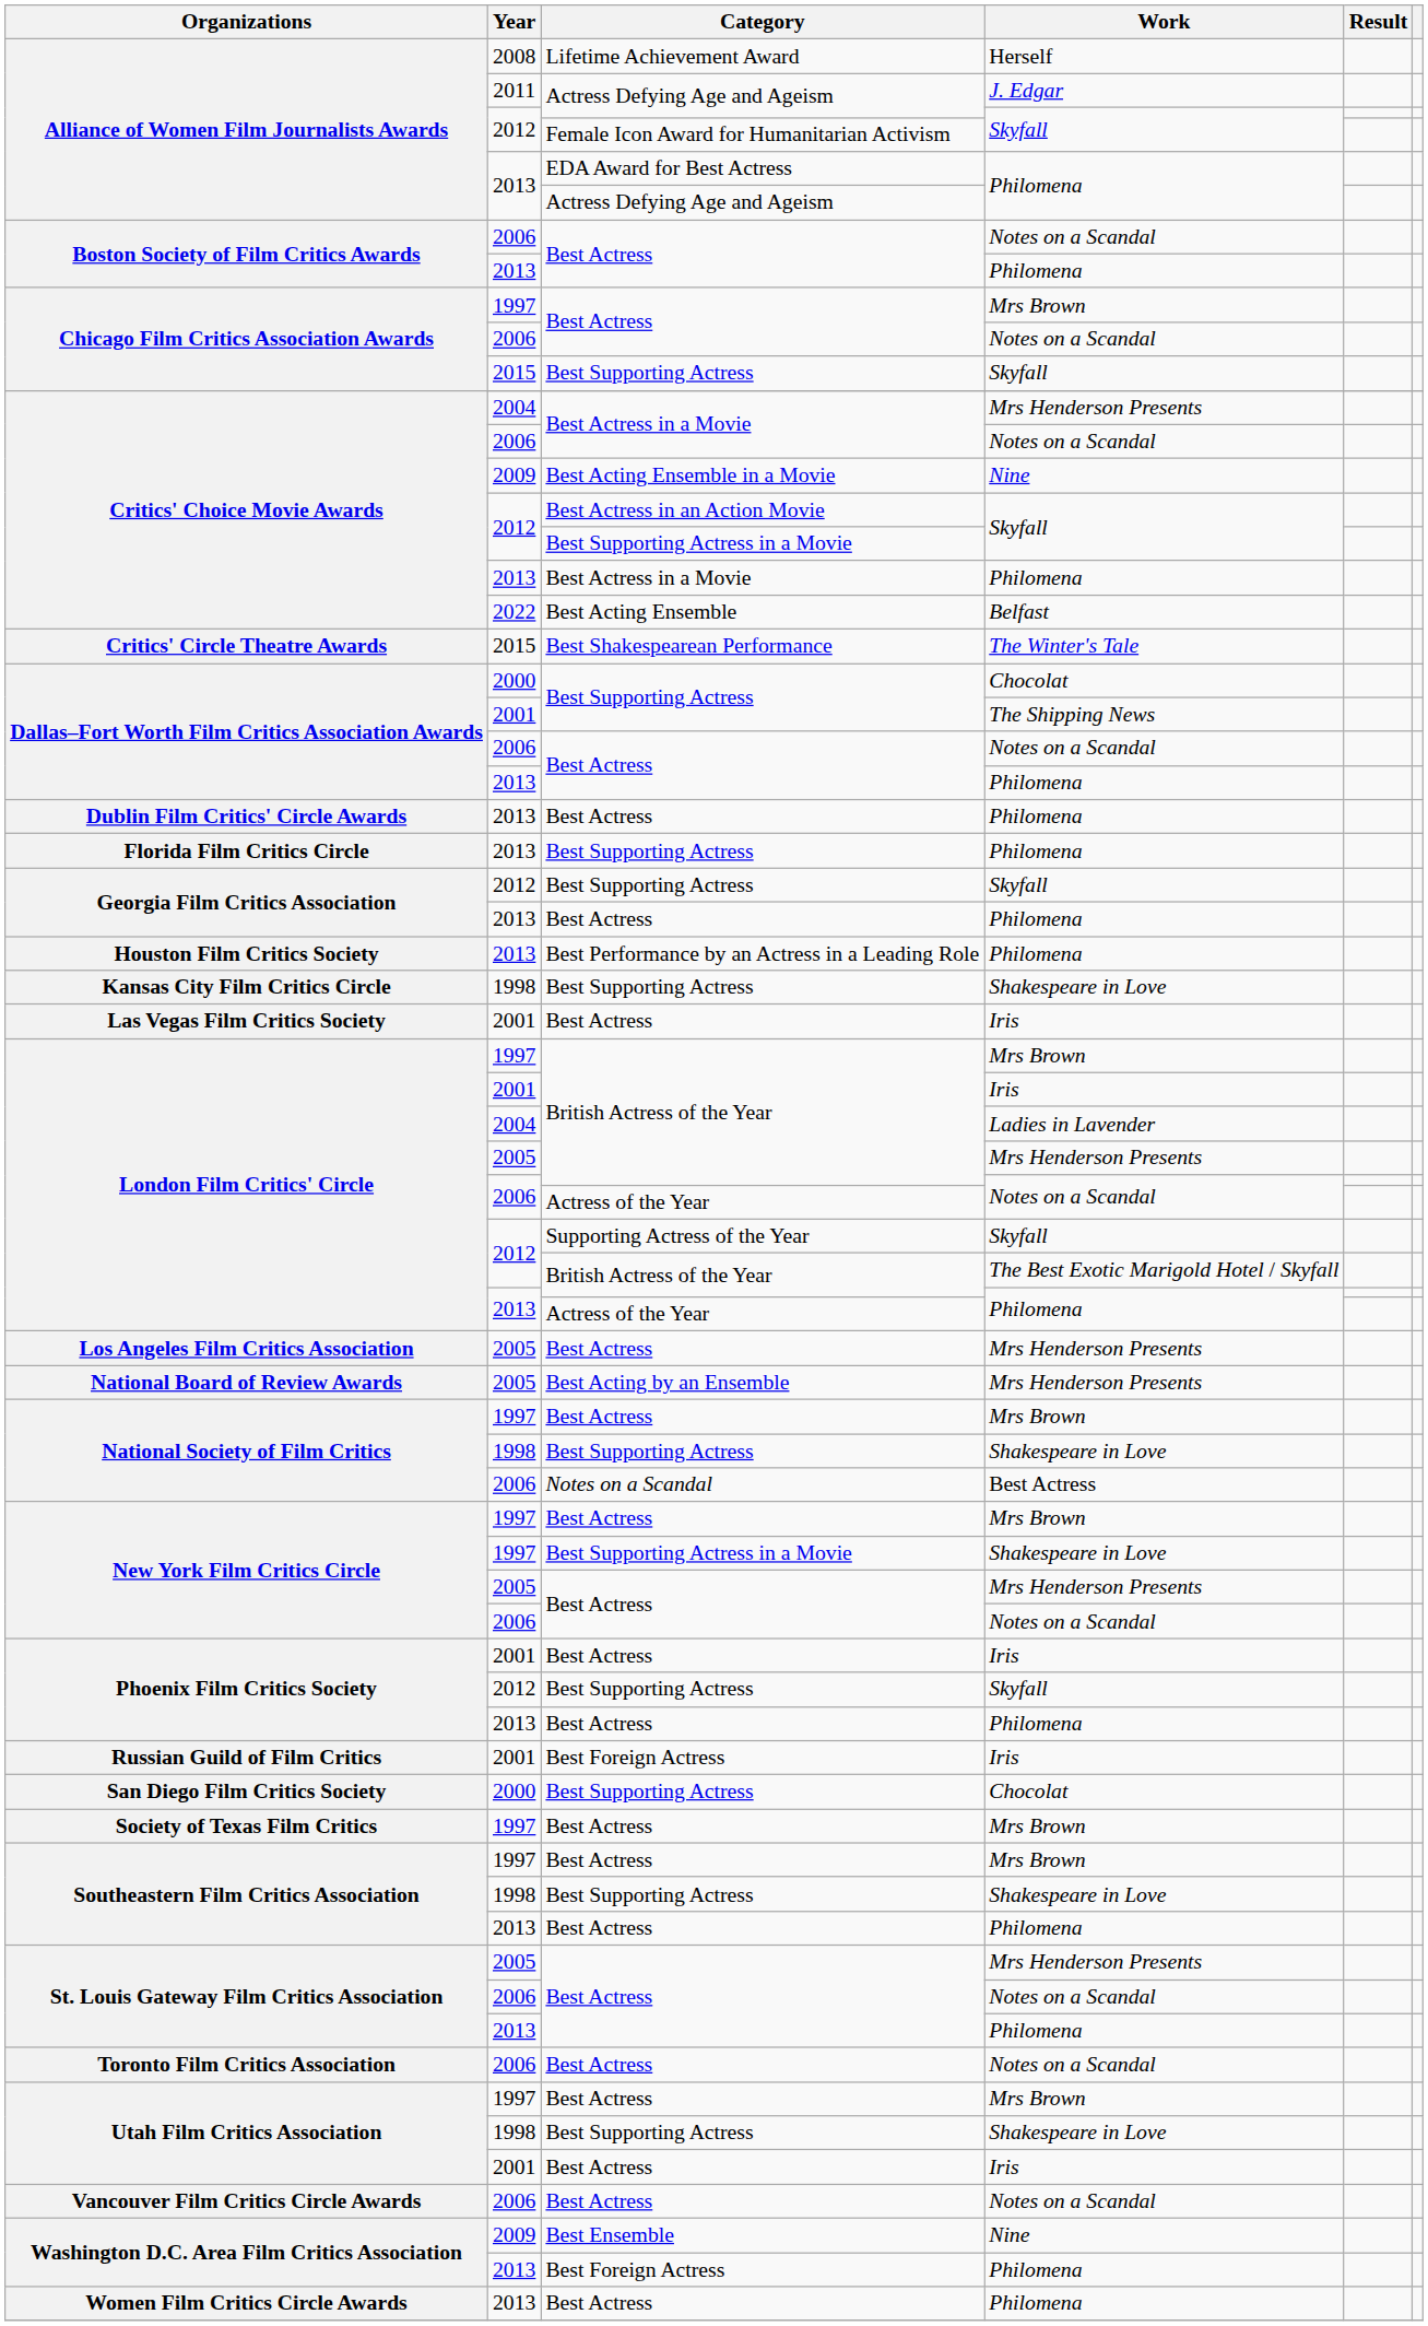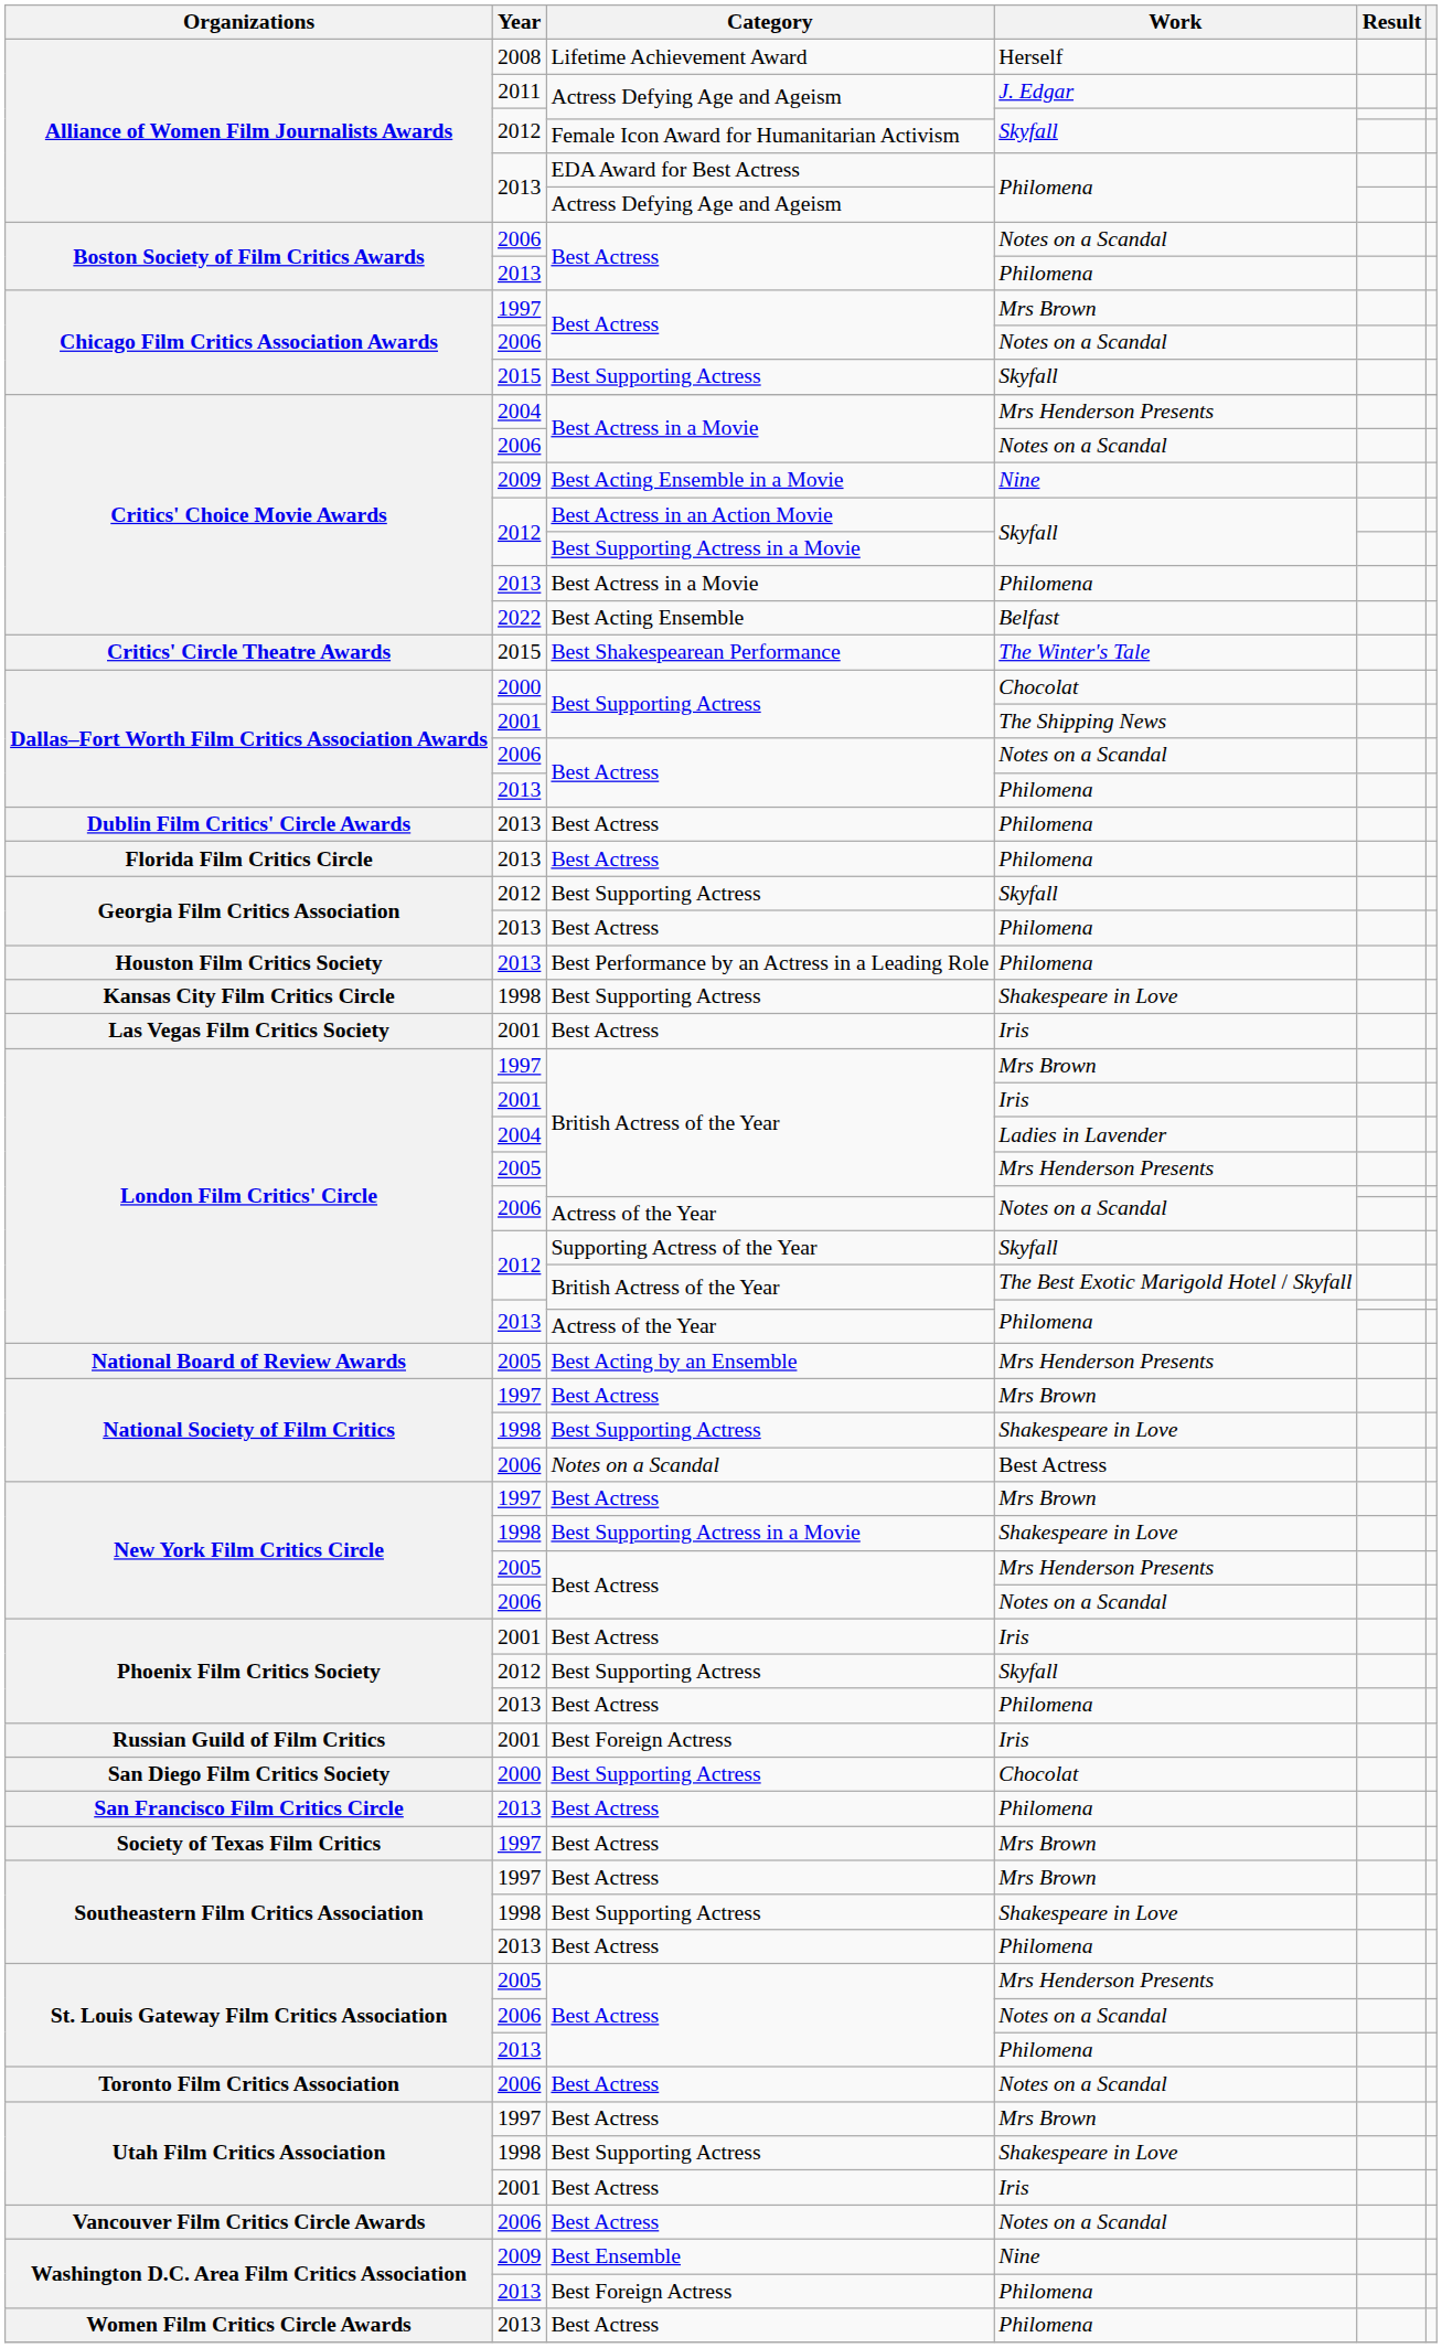 <table class= "wikitable plainrowheaders sortable">
 <tr>
 <th>Organizations</th>
 <th scope="col">Year</th>
 <th scope="col">Category</th>
 <th scope="col">Work</th>
 <th scope="col">Result</th>
 <th scope="col" class="unsortable"></th>
 </tr>
 <tr>
 <th scope="row" rowspan="6"><a href='#'>Alliance of Women Film Journalists Awards</a></th>
 <td style="text-align:center;">2008</td>
 <td>Lifetime Achievement Award</td>
 <td>Herself</td>
 <td></td>
 <td></td>
 </tr>
 <tr>
 <td style="text-align:center;">2011</td>
 <td rowspan=2>Actress Defying Age and Ageism</td>
 <td><em><a href='#'>J. Edgar</a></em></td>
 <td></td>
 <td></td>
 </tr>
 <tr>
 <td style="text-align:center;", rowspan=2>2012</td>
 <td rowspan=2><em><a href='#'>Skyfall</a></em></td>
 <td></td>
 <td></td>
 </tr>
 <tr>
 <td>Female Icon Award for Humanitarian Activism</td>
 <td></td>
 <td></td>
 </tr>
 <tr>
 <td style="text-align:center;", rowspan=2>2013</td>
 <td>EDA Award for Best Actress</td>
 <td rowspan=2><em>Philomena</em></td>
 <td></td>
 <td></td>
 </tr>
 <tr>
 <td>Actress Defying Age and Ageism</td>
 <td></td>
 <td></td>
 </tr>
 <tr>
 <th scope="row" rowspan="2"><a href='#'>Boston Society of Film Critics Awards</a></th>
 <td style="text-align:center;"><a href='#'>2006</a></td>
 <td rowspan=2><a href='#'>Best Actress</a></td>
 <td><em>Notes on a Scandal</em></td>
 <td></td>
 <td></td>
 </tr>
 <tr>
 <td style="text-align:center;"><a href='#'>2013</a></td>
 <td><em>Philomena</em></td>
 <td></td>
 <td></td>
 </tr>
 <tr>
 <th scope="row" rowspan="3"><a href='#'>Chicago Film Critics Association Awards</a></th>
 <td style="text-align:center;"><a href='#'>1997</a></td>
 <td rowspan=2><a href='#'>Best Actress</a></td>
 <td><em>Mrs Brown</em></td>
 <td></td>
 <td></td>
 </tr>
 <tr>
 <td style="text-align:center;"><a href='#'>2006</a></td>
 <td><em>Notes on a Scandal</em></td>
 <td></td>
 <td></td>
 </tr>
 <tr>
 <td style="text-align:center;"><a href='#'>2015</a></td>
 <td><a href='#'>Best Supporting Actress</a></td>
 <td><em>Skyfall</em></td>
 <td></td>
 <td></td>
 </tr>
 <tr>
 <th scope="row" rowspan="8"><a href='#'>Critics' Choice Movie Awards</a></th>
 </tr>
 <tr>
 <td style="text-align:center;"><a href='#'>2004</a></td>
 <td rowspan=2><a href='#'>Best Actress in a Movie</a></td>
 <td><em>Mrs Henderson Presents</em></td>
 <td></td>
 <td style="text-align:center;"></td>
 </tr>
 <tr>
 <td style="text-align:center;"><a href='#'>2006</a></td>
 <td><em>Notes on a Scandal</em></td>
 <td></td>
 <td style="text-align:center;"></td>
 </tr>
 <tr>
 <td style="text-align:center;"><a href='#'>2009</a></td>
 <td><a href='#'>Best Acting Ensemble in a Movie</a> </td>
 <td><em><a href='#'>Nine</a></em></td>
 <td></td>
 <td style="text-align:center;"></td>
 </tr>
 <tr>
 <td style="text-align:center;", rowspan=2><a href='#'>2012</a></td>
 <td><a href='#'>Best Actress in an Action Movie</a></td>
 <td rowspan=2><em>Skyfall</em></td>
 <td></td>
 <td style="text-align:center;"></td>
 </tr>
 <tr>
 <td><a href='#'>Best Supporting Actress in a Movie</a></td>
 <td></td>
 <td></td>
 </tr>
 <tr>
 <td style="text-align:center;"><a href='#'>2013</a></td>
 <td>Best Actress in a Movie</td>
 <td><em>Philomena</em></td>
 <td></td>
 <td style="text-align:center;"></td>
 </tr>
 <tr>
 <td style="text-align:center;"><a href='#'>2022</a></td>
 <td>Best Acting Ensemble</td>
 <td><em>Belfast</em></td>
 <td></td>
 <td style="text-align:center;"></td>
 </tr>
 <tr>
 <th scope="row" rowspan="1"><a href='#'>Critics' Circle Theatre Awards</a></th>
 <td>2015</td>
 <td><a href='#'>Best Shakespearean Performance</a></td>
 <td><em><a href='#'>The Winter's Tale</a></em></td>
 <td></td>
 <td></td>
 </tr>
 <tr>
 <th scope="row" rowspan="4"><a href='#'>Dallas–Fort Worth Film Critics Association Awards</a></th>
 <td style="text-align:center;"><a href='#'>2000</a></td>
 <td rowspan=2><a href='#'>Best Supporting Actress</a></td>
 <td><em>Chocolat</em></td>
 <td></td>
 <td></td>
 </tr>
 <tr>
 <td style="text-align:center;"><a href='#'>2001</a></td>
 <td><em>The Shipping News</em></td>
 <td></td>
 <td></td>
 </tr>
 <tr>
 <td style="text-align:center;"><a href='#'>2006</a></td>
 <td rowspan=2><a href='#'>Best Actress</a></td>
 <td><em>Notes on a Scandal</em></td>
 <td></td>
 <td></td>
 </tr>
 <tr>
 <td style="text-align:center;"><a href='#'>2013</a></td>
 <td><em>Philomena</em></td>
 <td></td>
 <td></td>
 </tr>
 <tr>
 <th scope="row" rowspan="1"><a href='#'>Dublin Film Critics' Circle Awards</a></th>
 <td style="text-align:center;">2013</td>
 <td>Best Actress</td>
 <td><em>Philomena</em></td>
 <td></td>
 <td></td>
 </tr>
 <tr>
 <th scope="row" rowspan="1">Florida Film Critics Circle</th>
 <td style="text-align:center;">2013</td>
-<td><a href='#'>Best Supporting Actress</a></td>
+<td><a href='#'>Best Actress</a></td>
 <td><em>Philomena</em></td>
 <td></td>
 <td></td>
 </tr>
 <tr>
 <th scope="row" rowspan="2">Georgia Film Critics Association</th>
 <td style="text-align:center;">2012</td>
 <td>Best Supporting Actress</td>
 <td><em>Skyfall</em></td>
 <td></td>
 <td></td>
 </tr>
 <tr>
 <td style="text-align:center;">2013</td>
 <td>Best Actress</td>
 <td><em>Philomena</em></td>
 <td></td>
 <td></td>
 </tr>
 <tr>
 <th scope="row" rowspan="1">Houston Film Critics Society</th>
 <td style="text-align:center;"><a href='#'>2013</a></td>
 <td>Best Performance by an Actress in a Leading Role</td>
 <td><em>Philomena</em></td>
 <td></td>
 <td></td>
 </tr>
 <tr>
 <th scope="row" rowspan="1">Kansas City Film Critics Circle</th>
 <td style="text-align:center;">1998</td>
 <td>Best Supporting Actress</td>
 <td><em>Shakespeare in Love</em></td>
 <td></td>
 <td></td>
 </tr>
 <tr>
 <th scope="row" rowspan="1">Las Vegas Film Critics Society</th>
 <td style="text-align:center;">2001</td>
 <td>Best Actress</td>
 <td><em>Iris</em></td>
 <td></td>
 <td></td>
 </tr>
 <tr>
 <th scope="row" rowspan="10"><a href='#'>London Film Critics' Circle</a></th>
 <td style="text-align:center;"><a href='#'>1997</a></td>
 <td rowspan=5>British Actress of the Year</td>
 <td><em>Mrs Brown</em></td>
 <td></td>
 <td></td>
 </tr>
 <tr>
 <td style="text-align:center;"><a href='#'>2001</a></td>
 <td><em>Iris</em></td>
 <td></td>
 <td></td>
 </tr>
 <tr>
 <td style="text-align:center;"><a href='#'>2004</a></td>
 <td><em>Ladies in Lavender</em></td>
 <td></td>
 <td></td>
 </tr>
 <tr>
 <td style="text-align:center;"><a href='#'>2005</a></td>
 <td><em>Mrs Henderson Presents</em></td>
 <td></td>
 <td></td>
 </tr>
 <tr>
 <td style="text-align:center;", rowspan=2><a href='#'>2006</a></td>
 <td rowspan=2><em>Notes on a Scandal</em></td>
 <td></td>
 <td></td>
 </tr>
 <tr>
 <td>Actress of the Year</td>
 <td></td>
 <td></td>
 </tr>
 <tr>
 <td style="text-align:center;", rowspan=2><a href='#'>2012</a></td>
 <td>Supporting Actress of the Year</td>
 <td><em>Skyfall</em></td>
 <td></td>
 <td></td>
 </tr>
 <tr>
 <td rowspan=2>British Actress of the Year</td>
 <td><em>The Best Exotic Marigold Hotel</em> / <em>Skyfall</em></td>
 <td></td>
 <td></td>
 </tr>
 <tr>
 <td style="text-align:center;", rowspan=2><a href='#'>2013</a></td>
 <td rowspan=2><em>Philomena</em></td>
 <td></td>
 <td></td>
 </tr>
 <tr>
 <td>Actress of the Year</td>
 <td></td>
 <td></td>
 </tr>
 <tr>
-<th scope="row" rowspan="1"><a href='#'>Los Angeles Film Critics Association</a></th>
-<td style="text-align:center;"><a href='#'>2005</a></td>
-<td><a href='#'>Best Actress</a></td>
-<td><em>Mrs Henderson Presents</em></td>
-<td></td>
-<td></td>
-</tr>
-<tr>
 <th scope="row" rowspan="1"><a href='#'>National Board of Review Awards</a></th>
 <td style="text-align:center;"><a href='#'>2005</a></td>
 <td><a href='#'>Best Acting by an Ensemble</a></td>
 <td><em>Mrs Henderson Presents</em> </td>
 <td></td>
 <td></td>
 </tr>
 <tr>
 <th scope="row" rowspan="3"><a href='#'>National Society of Film Critics</a></th>
 <td style="text-align:center;"><a href='#'>1997</a></td>
 <td><a href='#'>Best Actress</a></td>
 <td><em>Mrs Brown</em></td>
 <td></td>
 <td></td>
 </tr>
 <tr>
 <td style="text-align:center;"><a href='#'>1998</a></td>
 <td><a href='#'>Best Supporting Actress</a></td>
 <td><em>Shakespeare in Love</em></td>
 <td></td>
 <td></td>
 </tr>
 <tr>
 <td style="text-align:center;"><a href='#'>2006</a></td>
 <td><em>Notes on a Scandal</em></td>
 <td>Best Actress</td>
 <td></td>
 <td></td>
 </tr>
 <tr>
 <th scope="row" rowspan="4"><a href='#'>New York Film Critics Circle</a></th>
 <td style="text-align:center;"><a href='#'>1997</a></td>
 <td><a href='#'>Best Actress</a></td>
 <td><em>Mrs Brown</em></td>
 <td></td>
 <td></td>
 </tr>
 <tr>
-<td style="text-align:center;"><a href='#'>1997</a></td>
+<td style="text-align:center;"><a href='#'>1998</a></td>
 <td><a href='#'>Best Supporting Actress in a Movie</a></td>
 <td><em>Shakespeare in Love</em></td>
 <td></td>
 <td></td>
 </tr>
 <tr>
 <td style="text-align:center;"><a href='#'>2005</a></td>
 <td rowspan=2>Best Actress</td>
 <td><em>Mrs Henderson Presents</em></td>
 <td></td>
 <td></td>
 </tr>
 <tr>
 <td style="text-align:center;"><a href='#'>2006</a></td>
 <td><em>Notes on a Scandal</em></td>
 <td></td>
 <td></td>
 </tr>
 <tr>
 <th scope="row" rowspan="3">Phoenix Film Critics Society</th>
 <td style="text-align:center;">2001</td>
 <td>Best Actress</td>
 <td><em>Iris</em></td>
 <td></td>
 <td></td>
 </tr>
 <tr>
 <td style="text-align:center;">2012</td>
 <td>Best Supporting Actress</td>
 <td><em>Skyfall</em></td>
 <td></td>
 <td></td>
 </tr>
 <tr>
 <td style="text-align:center;">2013</td>
 <td>Best Actress</td>
 <td><em>Philomena</em></td>
 <td></td>
 <td></td>
 </tr>
 <tr>
 <th scope="row" rowspan="1">Russian Guild of Film Critics</th>
 <td style="text-align:center;">2001</td>
 <td>Best Foreign Actress</td>
 <td><em>Iris</em></td>
 <td></td>
 <td></td>
 </tr>
 <tr>
 <th scope="row" rowspan="1">San Diego Film Critics Society</th>
 <td style="text-align:center;"><a href='#'>2000</a></td>
 <td><a href='#'>Best Supporting Actress</a></td>
 <td><em>Chocolat</em></td>
+<td></td>
+<td></td>
+</tr>
+<tr>
+<th scope="row" rowspan="1"><a href='#'>San Francisco Film Critics Circle</a></th>
+<td style="text-align:center;"><a href='#'>2013</a></td>
+<td><a href='#'>Best Actress</a></td>
+<td><em>Philomena</em></td>
 <td></td>
 <td></td>
 </tr>
 <tr>
 <th scope="row" rowspan="1">Society of Texas Film Critics</th>
 <td style="text-align:center;"><a href='#'>1997</a></td>
 <td>Best Actress</td>
 <td><em>Mrs Brown</em></td>
 <td></td>
 <td></td>
 </tr>
 <tr>
 <th scope="row" rowspan="3">Southeastern Film Critics Association</th>
 <td style="text-align:center;">1997</td>
 <td>Best Actress</td>
 <td><em>Mrs Brown</em></td>
 <td></td>
 <td></td>
 </tr>
 <tr>
 <td style="text-align:center;">1998</td>
 <td>Best Supporting Actress </td>
 <td><em>Shakespeare in Love</em></td>
 <td></td>
 <td></td>
 </tr>
 <tr>
 <td style="text-align:center;">2013</td>
 <td>Best Actress</td>
 <td><em>Philomena</em></td>
 <td></td>
 <td></td>
 </tr>
 <tr>
 <th scope="row" rowspan="3">St. Louis Gateway Film Critics Association</th>
 <td style="text-align:center;"><a href='#'>2005</a></td>
 <td rowspan=3><a href='#'>Best Actress</a></td>
 <td><em>Mrs Henderson Presents</em></td>
 <td></td>
 <td></td>
 </tr>
 <tr>
 <td style="text-align:center;"><a href='#'>2006</a></td>
 <td><em>Notes on a Scandal</em></td>
 <td></td>
 <td></td>
 </tr>
 <tr>
 <td style="text-align:center;"><a href='#'>2013</a></td>
 <td><em>Philomena</em></td>
 <td></td>
 <td></td>
 </tr>
 <tr>
 <th scope="row" rowspan="1">Toronto Film Critics Association</th>
 <td style="text-align:center;"><a href='#'>2006</a></td>
 <td><a href='#'>Best Actress</a></td>
 <td><em>Notes on a Scandal</em></td>
 <td></td>
 <td></td>
 </tr>
 <tr>
 <th scope="row" rowspan="3">Utah Film Critics Association</th>
 <td style="text-align:center;">1997</td>
 <td>Best Actress</td>
 <td><em>Mrs Brown</em></td>
 <td></td>
 <td></td>
 </tr>
 <tr>
 <td style="text-align:center;">1998</td>
 <td>Best Supporting Actress</td>
 <td><em>Shakespeare in Love</em></td>
 <td></td>
 <td></td>
 </tr>
 <tr>
 <td style="text-align:center;">2001</td>
 <td>Best Actress</td>
 <td><em>Iris</em></td>
 <td></td>
 <td></td>
 </tr>
 <tr>
 <th scope="row" rowspan="1">Vancouver Film Critics Circle Awards</th>
 <td style="text-align:center;"><a href='#'>2006</a></td>
 <td><a href='#'>Best Actress</a></td>
 <td><em>Notes on a Scandal</em></td>
 <td></td>
 <td></td>
 </tr>
 <tr>
 <th scope="row" rowspan="2">Washington D.C. Area Film Critics Association</th>
 <td style="text-align:center;"><a href='#'>2009</a></td>
 <td><a href='#'>Best Ensemble</a></td>
 <td><em>Nine</em></td>
 <td></td>
 <td></td>
 </tr>
 <tr>
 <td style="text-align:center;"><a href='#'>2013</a></td>
 <td>Best Foreign Actress</td>
 <td><em>Philomena</em></td>
 <td></td>
 <td></td>
 </tr>
 <tr>
 <th scope="row" rowspan="1">Women Film Critics Circle Awards</th>
 <td style="text-align:center;">2013</td>
 <td>Best Actress</td>
 <td><em>Philomena</em></td>
 <td></td>
 <td></td>
 </tr>
 <tr>
 </tr>
 </table>
